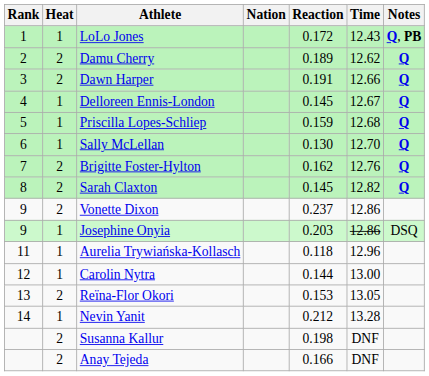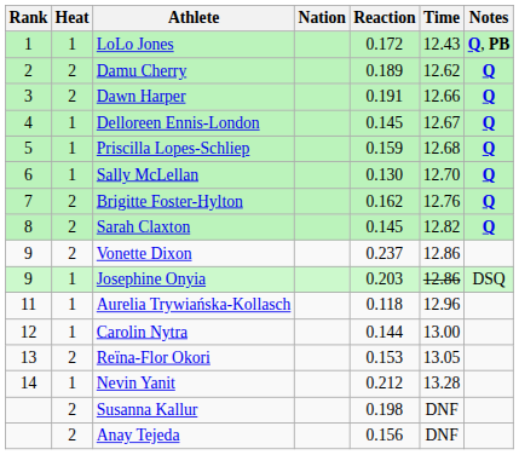 <table class="wikitable sortable"   style="text-align:center">
 <tr>
 <th>Rank</th>
 <th>Heat</th>
 <th>Athlete</th>
 <th>Nation</th>
 <th>Reaction</th>
 <th>Time</th>
 <th>Notes</th>
 </tr>
 <tr bgcolor=bbf3bb>
 <td>1</td>
 <td>1</td>
 <td align=left><a href='#'>LoLo Jones</a></td>
 <td align=left></td>
 <td>0.172</td>
 <td>12.43</td>
 <td><strong><a href='#'>Q</a></strong>,<strong> PB</strong></td>
 </tr>
 <tr bgcolor=bbf3bb>
 <td>2</td>
 <td>2</td>
 <td align=left><a href='#'>Damu Cherry</a></td>
 <td align=left></td>
 <td>0.189</td>
 <td>12.62</td>
 <td><strong><a href='#'>Q</a></strong></td>
 </tr>
 <tr bgcolor=bbf3bb>
 <td>3</td>
 <td>2</td>
 <td align=left><a href='#'>Dawn Harper</a></td>
 <td align=left></td>
 <td>0.191</td>
 <td>12.66</td>
 <td><strong><a href='#'>Q</a></strong></td>
 </tr>
 <tr bgcolor=bbf3bb>
 <td>4</td>
 <td>1</td>
 <td align=left><a href='#'>Delloreen Ennis-London</a></td>
 <td align=left></td>
 <td>0.145</td>
 <td>12.67</td>
 <td><strong><a href='#'>Q</a></strong></td>
 </tr>
 <tr bgcolor=bbf3bb>
 <td>5</td>
 <td>1</td>
 <td align=left><a href='#'>Priscilla Lopes-Schliep</a></td>
 <td align=left></td>
 <td>0.159</td>
 <td>12.68</td>
 <td><strong><a href='#'>Q</a></strong></td>
 </tr>
 <tr bgcolor=bbf3bb>
 <td>6</td>
 <td>1</td>
 <td align=left><a href='#'>Sally McLellan</a></td>
 <td align=left></td>
 <td>0.130</td>
 <td>12.70</td>
 <td><strong><a href='#'>Q</a></strong></td>
 </tr>
 <tr bgcolor=bbf3bb>
 <td>7</td>
 <td>2</td>
 <td align=left><a href='#'>Brigitte Foster-Hylton</a></td>
 <td align=left></td>
 <td>0.162</td>
 <td>12.76</td>
 <td><strong><a href='#'>Q</a></strong></td>
 </tr>
 <tr bgcolor=bbf3bb>
 <td>8</td>
 <td>2</td>
 <td align=left><a href='#'>Sarah Claxton</a></td>
 <td align=left></td>
 <td>0.145</td>
 <td>12.82</td>
 <td><strong><a href='#'>Q</a></strong></td>
 </tr>
 <tr>
 <td>9</td>
 <td>2</td>
 <td align=left><a href='#'>Vonette Dixon</a></td>
 <td align=left></td>
 <td>0.237</td>
 <td>12.86</td>
 <td></td>
 </tr>
 <tr bgcolor=ccf9cc>
 <td>9</td>
 <td>1</td>
 <td align=left><a href='#'>Josephine Onyia</a></td>
 <td align=left></td>
 <td>0.203</td>
 <td><s>12.86</s></td>
 <td>DSQ</td>
 </tr>
 <tr>
 <td>11</td>
 <td>1</td>
 <td align=left><a href='#'>Aurelia Trywiańska-Kollasch</a></td>
 <td align=left></td>
 <td>0.118</td>
 <td>12.96</td>
 <td></td>
 </tr>
 <tr>
 <td>12</td>
 <td>1</td>
 <td align=left><a href='#'>Carolin Nytra</a></td>
 <td align=left></td>
 <td>0.144</td>
 <td>13.00</td>
 <td></td>
 </tr>
 <tr>
 <td>13</td>
 <td>2</td>
 <td align=left><a href='#'>Reïna-Flor Okori</a></td>
 <td align=left></td>
 <td>0.153</td>
 <td>13.05</td>
 <td></td>
 </tr>
 <tr>
 <td>14</td>
 <td>1</td>
 <td align=left><a href='#'>Nevin Yanit</a></td>
 <td align=left></td>
 <td>0.212</td>
 <td>13.28</td>
 <td></td>
 </tr>
 <tr>
 <td></td>
 <td>2</td>
 <td align=left><a href='#'>Susanna Kallur</a></td>
 <td align=left></td>
 <td>0.198</td>
 <td>DNF</td>
 <td></td>
 </tr>
 <tr>
 <td></td>
 <td>2</td>
 <td align=left><a href='#'>Anay Tejeda</a></td>
 <td align=left></td>
-<td>0.166</td>
+<td>0.156</td>
 <td>DNF</td>
 <td></td>
 </tr>
 </table>
